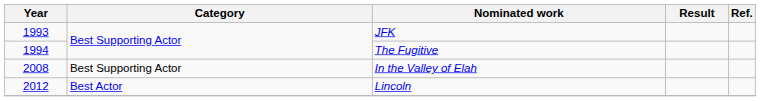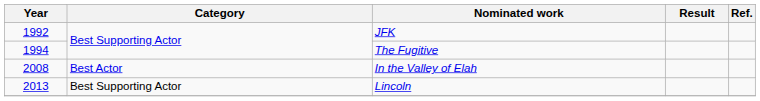 <table class=wikitable>
 <tr>
 <th scope="col" style="width:5em;">Year</th>
 <th scope="col" style="width:26em;">Category</th>
 <th scope="col" style="width:25em;">Nominated work</th>
 <th scope="col" style="width:5em;">Result</th>
 <th>Ref.</th>
 </tr>
 <tr>
-<td style="text-align:center;"><a href='#'>1993</a></td>
+<td style="text-align:center;"><a href='#'>1992</a></td>
 <td rowspan=2><a href='#'>Best Supporting Actor</a></td>
 <td><em><a href='#'>JFK</a></em></td>
 <td></td>
 <td></td>
 </tr>
 <tr>
 <td style="text-align:center;"><a href='#'>1994</a></td>
 <td><em><a href='#'>The Fugitive</a></em></td>
 <td></td>
 <td></td>
 </tr>
 <tr>
 <td style="text-align:center;"><a href='#'>2008</a></td>
-<td>Best Supporting Actor</td>
+<td><a href='#'>Best Actor</a></td>
 <td><em><a href='#'>In the Valley of Elah</a></em></td>
 <td></td>
 <td></td>
 </tr>
 <tr>
-<td style="text-align:center;"><a href='#'>2012</a></td>
-<td><a href='#'>Best Actor</a></td>
+<td style="text-align:center;"><a href='#'>2013</a></td>
+<td>Best Supporting Actor</td>
 <td><em><a href='#'>Lincoln</a></em></td>
 <td></td>
 <td></td>
 </tr>
 <tr>
 </tr>
 </table>
